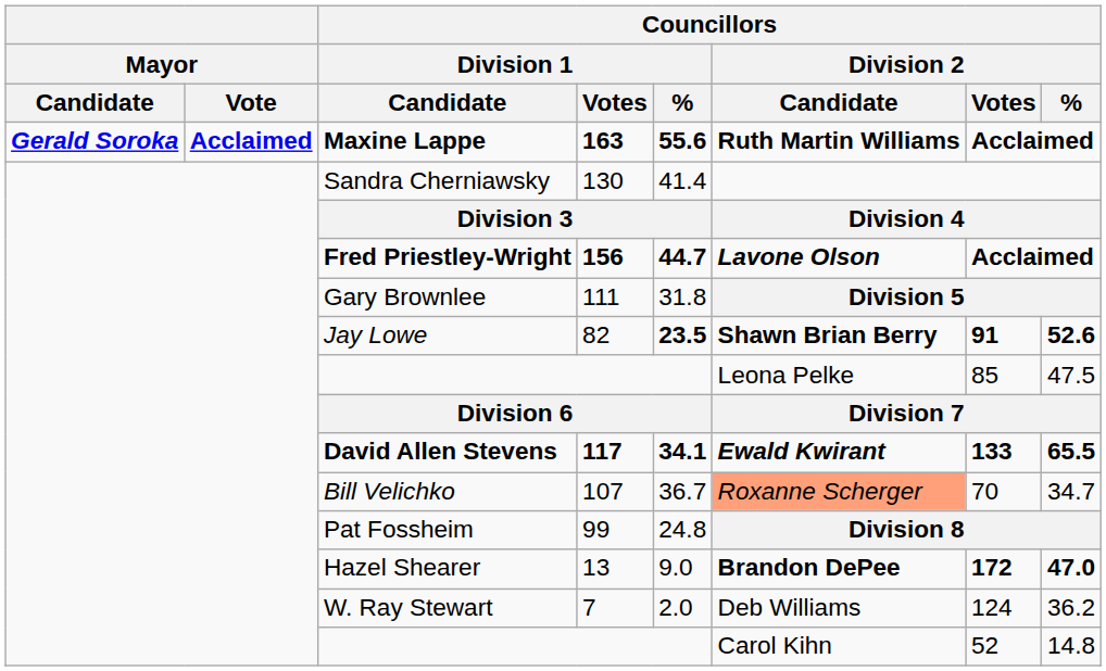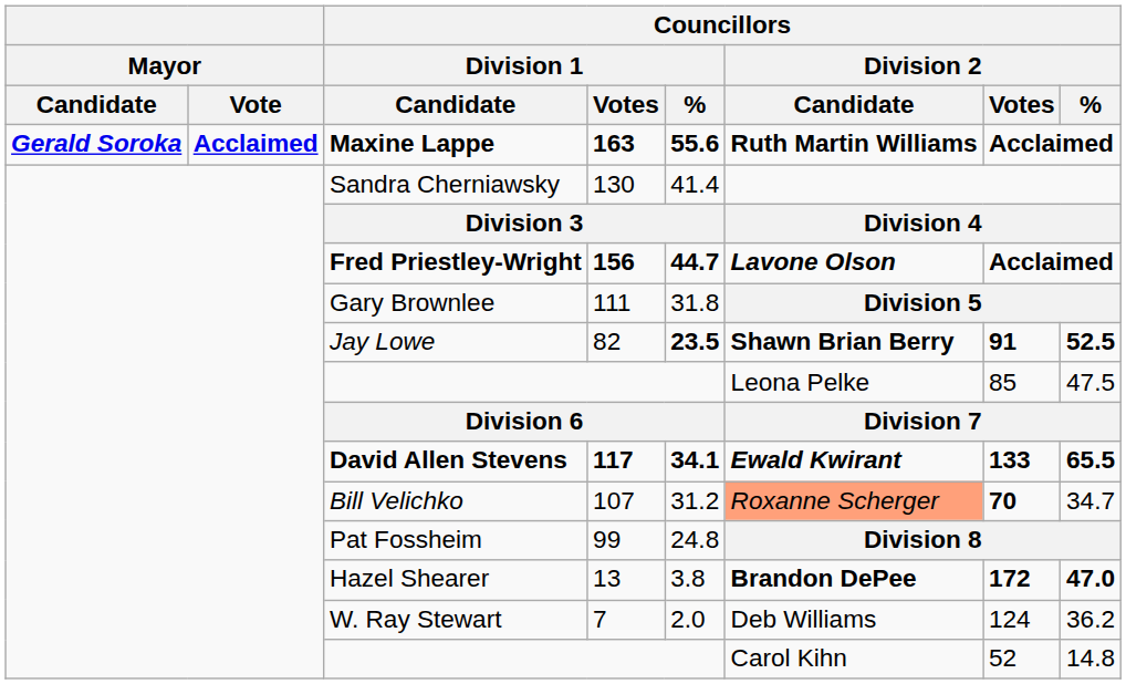 <table class="wikitable collapsible collapsed" align="right">
 <tr>
 <th colspan=2></th>
 <th colspan=6>Councillors</th>
 </tr>
 <tr>
 <th colspan=2>Mayor</th>
 <th colspan=3>Division 1</th>
 <th colspan=3>Division 2</th>
 </tr>
 <tr>
 <th>Candidate</th>
 <th>Vote</th>
 <th>Candidate</th>
 <th>Votes</th>
 <th>%</th>
 <th>Candidate</th>
 <th>Votes</th>
 <th>%</th>
 </tr>
 <tr>
 <td><strong><em><a href='#'>Gerald Soroka</a></em></strong></td>
 <td><strong><a href='#'>Acclaimed</a></strong></td>
 <td><strong>Maxine Lappe</strong></td>
 <td><strong>163</strong></td>
 <td><strong>55.6</strong></td>
 <td><strong>Ruth Martin Williams</strong></td>
 <td colspan=2><strong>Acclaimed</strong></td>
 </tr>
 <tr>
 <td colspan=2 rowspan=13></td>
 <td>Sandra Cherniawsky</td>
 <td>130</td>
 <td>41.4</td>
 </tr>
 <tr>
 <th colspan=3>Division 3</th>
 <th colspan=3>Division 4</th>
 </tr>
 <tr>
 <td><strong>Fred Priestley-Wright</strong></td>
 <td><strong>156</strong></td>
 <td><strong>44.7</strong></td>
 <td><strong><em>Lavone Olson</em></strong></td>
 <td colspan=2><strong>Acclaimed</strong></td>
 </tr>
 <tr>
 <td>Gary Brownlee</td>
 <td>111</td>
 <td>31.8</td>
 <th colspan=3>Division 5</th>
 </tr>
 <tr>
 <td><em>Jay Lowe</em></td>
 <td>82</td>
 <td><strong>23.5</strong></td>
 <td><strong>Shawn Brian Berry</strong></td>
 <td><strong>91</strong></td>
-<td><strong>52.6</strong></td>
+<td><strong>52.5</strong></td>
 </tr>
 <tr>
 <td colspan=3></td>
 <td>Leona Pelke</td>
 <td>85</td>
 <td>47.5</td>
 </tr>
 <tr>
 <th colspan=3>Division 6</th>
 <th colspan=3>Division 7</th>
 </tr>
 <tr>
 <td><strong>David Allen Stevens</strong></td>
 <td><strong>117</strong></td>
 <td><strong>34.1</strong></td>
 <td><strong><em>Ewald Kwirant</em></strong></td>
 <td><strong>133</strong></td>
 <td><strong>65.5</strong></td>
 </tr>
 <tr>
 <td><em>Bill Velichko</em></td>
 <td>107</td>
-<td>36.7</td>
+<td>31.2</td>
 <td style="background: lightsalmon;"><em>Roxanne Scherger</em></td>
-<td>70</td>
+<td><strong>70</strong></td>
 <td>34.7</td>
 </tr>
 <tr>
 <td>Pat Fossheim</td>
 <td>99</td>
 <td>24.8</td>
 <th colspan=3>Division 8</th>
 </tr>
 <tr>
 <td>Hazel Shearer</td>
 <td>13</td>
-<td>9.0</td>
+<td>3.8</td>
 <td><strong>Brandon DePee</strong></td>
 <td><strong>172</strong></td>
 <td><strong>47.0</strong></td>
 </tr>
 <tr>
 <td>W. Ray Stewart</td>
 <td>7</td>
 <td>2.0</td>
 <td>Deb Williams</td>
 <td>124</td>
 <td>36.2</td>
 </tr>
 <tr>
 <td colspan=3></td>
 <td>Carol Kihn</td>
 <td>52</td>
 <td>14.8</td>
 </tr>
 </table>
